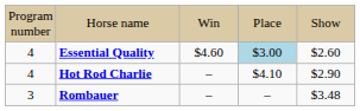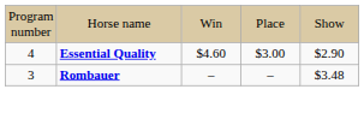 <table class = "wikitable sortable" | border="2" cellpadding="0" style="border-collapse: collapse; font-size:90%">
 <tr bgcolor="#DACAA5" align="center">
 <td width="48px">Program<br>number</td>
 <td width="130px">Horse name</td>
 <td width="58px">Win</td>
 <td width="58px">Place</td>
 <td width="58px">Show</td>
 </tr>
 <tr>
 <td align=center>4</td>
 <td><strong><a href='#'>Essential Quality</a></strong></td>
 <td align=center>$4.60</td>
-<td align=center style="background: lightblue;">$3.00</td>
-<td align=center>$2.60</td>
-</tr>
-<tr>
-<td align=center>4</td>
-<td><strong><a href='#'>Hot Rod Charlie</a></strong></td>
-<td align=center>–</td>
-<td align=center>$4.10</td>
+<td align=center>$3.00</td>
 <td align=center>$2.90</td>
 </tr>
 <tr>
 <td align=center>3</td>
 <td><strong><a href='#'>Rombauer</a></strong></td>
 <td align=center>–</td>
 <td align=center>–</td>
 <td align=center>$3.48</td>
 </tr>
 </table>
